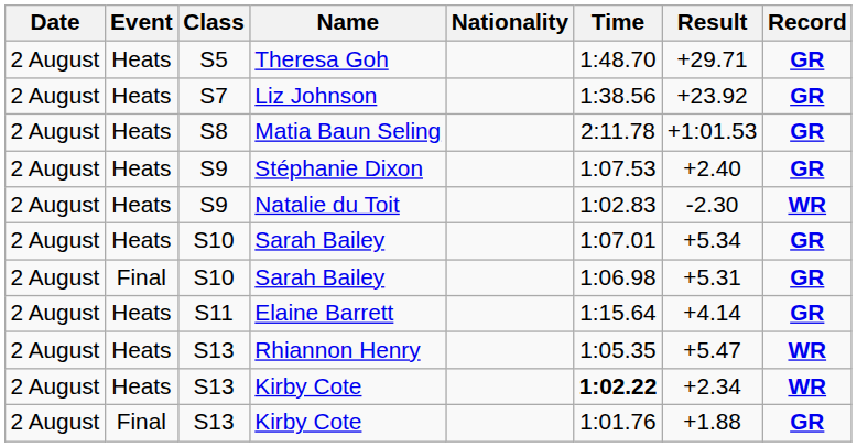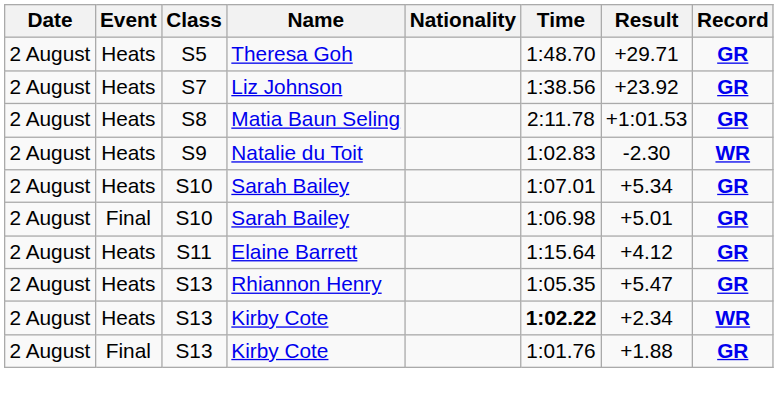 <table class=wikitable style=text-align:center>
 <tr>
 <th>Date</th>
 <th>Event</th>
 <th>Class</th>
 <th>Name</th>
 <th>Nationality</th>
 <th>Time</th>
 <th>Result</th>
 <th>Record</th>
 </tr>
 <tr>
 <td>2 August</td>
 <td>Heats</td>
 <td>S5</td>
 <td align=left><a href='#'>Theresa Goh</a></td>
 <td align=left></td>
 <td>1:48.70</td>
 <td>+29.71</td>
 <td><strong><a href='#'>GR</a></strong></td>
 </tr>
 <tr>
 <td>2 August</td>
 <td>Heats</td>
 <td>S7</td>
 <td align=left><a href='#'>Liz Johnson</a></td>
 <td align=left></td>
 <td>1:38.56</td>
 <td>+23.92</td>
 <td><strong><a href='#'>GR</a></strong></td>
 </tr>
 <tr>
 <td>2 August</td>
 <td>Heats</td>
 <td>S8</td>
 <td align=left><a href='#'>Matia Baun Seling</a></td>
 <td align=left></td>
 <td>2:11.78</td>
 <td>+1:01.53</td>
 <td><strong><a href='#'>GR</a></strong></td>
 </tr>
 <tr>
 <td>2 August</td>
 <td>Heats</td>
 <td>S9</td>
-<td align=left><a href='#'>Stéphanie Dixon</a></td>
-<td align=left></td>
-<td>1:07.53</td>
-<td>+2.40</td>
-<td><strong><a href='#'>GR</a></strong></td>
-</tr>
-<tr>
-<td>2 August</td>
-<td>Heats</td>
-<td>S9</td>
 <td align=left><a href='#'>Natalie du Toit</a></td>
 <td align=left></td>
 <td>1:02.83</td>
 <td>-2.30</td>
 <td><strong><a href='#'>WR</a></strong></td>
 </tr>
 <tr>
 <td>2 August</td>
 <td>Heats</td>
 <td>S10</td>
 <td align=left><a href='#'>Sarah Bailey</a></td>
 <td align=left></td>
 <td>1:07.01</td>
 <td>+5.34</td>
 <td><strong><a href='#'>GR</a></strong></td>
 </tr>
 <tr>
 <td>2 August</td>
 <td>Final</td>
 <td>S10</td>
 <td align=left><a href='#'>Sarah Bailey</a></td>
 <td align=left></td>
 <td>1:06.98</td>
-<td>+5.31</td>
+<td>+5.01</td>
 <td><strong><a href='#'>GR</a></strong></td>
 </tr>
 <tr>
 <td>2 August</td>
 <td>Heats</td>
 <td>S11</td>
 <td align=left><a href='#'>Elaine Barrett</a></td>
 <td align=left></td>
 <td>1:15.64</td>
-<td>+4.14</td>
+<td>+4.12</td>
 <td><strong><a href='#'>GR</a></strong></td>
 </tr>
 <tr>
 <td>2 August</td>
 <td>Heats</td>
 <td>S13</td>
 <td align=left><a href='#'>Rhiannon Henry</a></td>
 <td align=left></td>
 <td>1:05.35</td>
 <td>+5.47</td>
-<td><strong><a href='#'>WR</a></strong></td>
+<td><strong><a href='#'>GR</a></strong></td>
 </tr>
 <tr>
 <td>2 August</td>
 <td>Heats</td>
 <td>S13</td>
 <td align=left><a href='#'>Kirby Cote</a></td>
 <td align=left></td>
 <td><strong>1:02.22</strong></td>
 <td>+2.34</td>
 <td><strong><a href='#'>WR</a></strong></td>
 </tr>
 <tr>
 <td>2 August</td>
 <td>Final</td>
 <td>S13</td>
 <td align=left><a href='#'>Kirby Cote</a></td>
 <td align=left></td>
 <td>1:01.76</td>
 <td>+1.88</td>
 <td><strong><a href='#'>GR</a></strong></td>
 </tr>
 </table>
